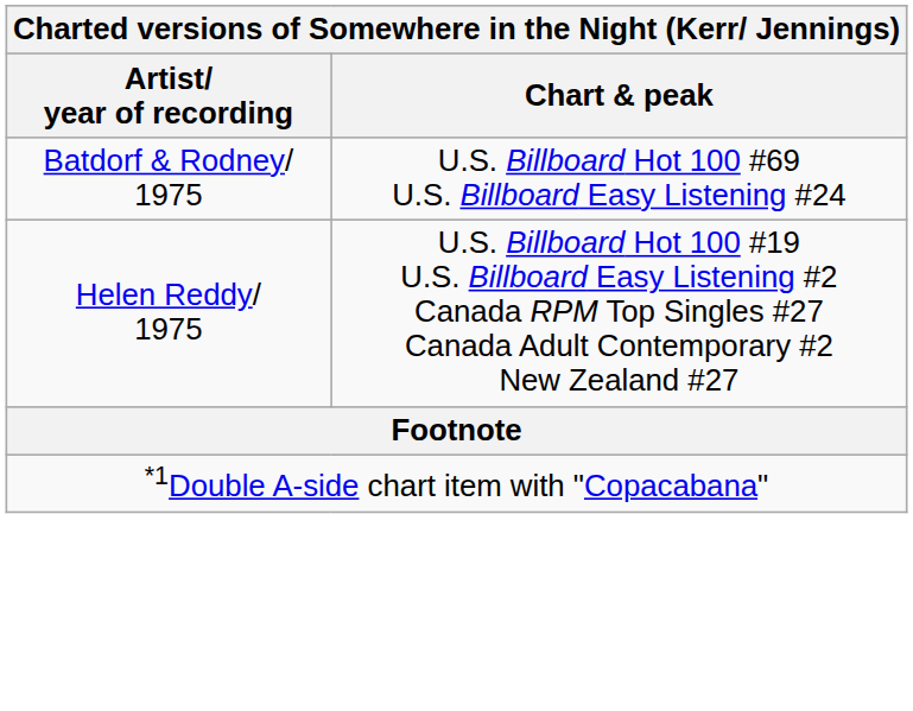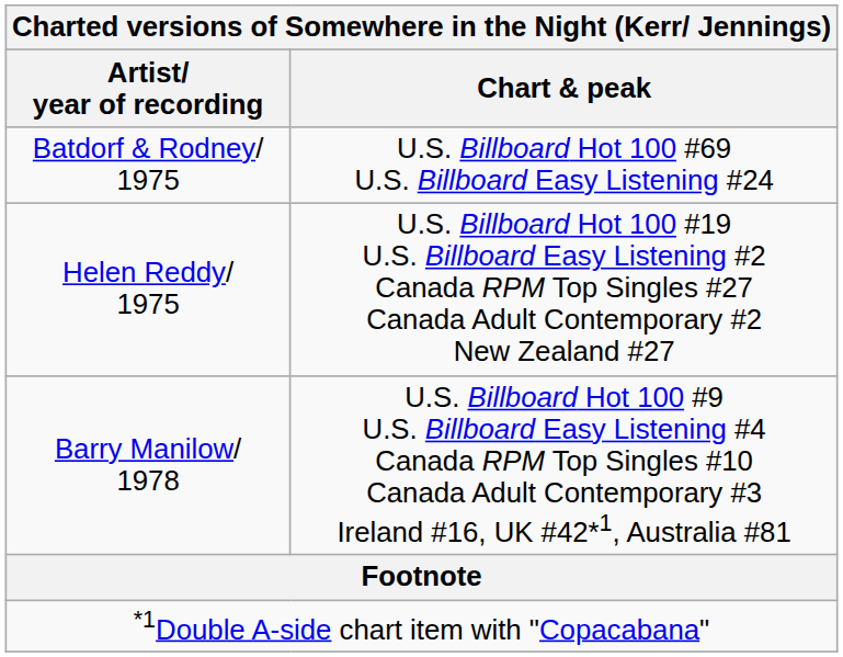 <table class="wikitable sortable" style="margin: 1em auto 1em auto">
 <tr>
 <th colspan="2">Charted versions of Somewhere in the Night (Kerr/ Jennings)</th>
 </tr>
 <tr>
 <th>Artist/<br> year of recording</th>
 <th>Chart & peak</th>
 </tr>
 <tr>
 <td align="center"><a href='#'>Batdorf & Rodney</a>/<br>1975</td>
 <td align="center">U.S. <a href='#'><em>Billboard</em> Hot 100</a> #69<br>U.S. <a href='#'><em>Billboard</em> Easy Listening</a> #24</td>
 </tr>
 <tr>
 <td align="center"><a href='#'>Helen Reddy</a>/<br>1975</td>
 <td align="center">U.S. <a href='#'><em>Billboard</em> Hot 100</a> #19<br>U.S. <a href='#'><em>Billboard</em> Easy Listening</a> #2<br>Canada <em>RPM</em> Top Singles #27<br> Canada Adult Contemporary #2<br>New Zealand #27</td>
 </tr>
 <tr>
+<td align="center"><a href='#'>Barry Manilow</a>/<br>1978</td>
+<td align="center">U.S. <a href='#'><em>Billboard</em> Hot 100</a> #9<br>U.S. <a href='#'><em>Billboard</em> Easy Listening</a> #4<br>Canada <em>RPM</em> Top Singles #10<br> Canada Adult Contemporary #3<br>Ireland #16, UK #42*<sup>1</sup>, Australia #81</td>
+</tr>
+<tr>
 <th colspan="2" align="center">Footnote</th>
 </tr>
 <tr>
 <td colspan="2" align="center"><sup>*1</sup><a href='#'>Double A-side</a> chart item with "<a href='#'>Copacabana</a>"</td>
 </tr>
 </table>
